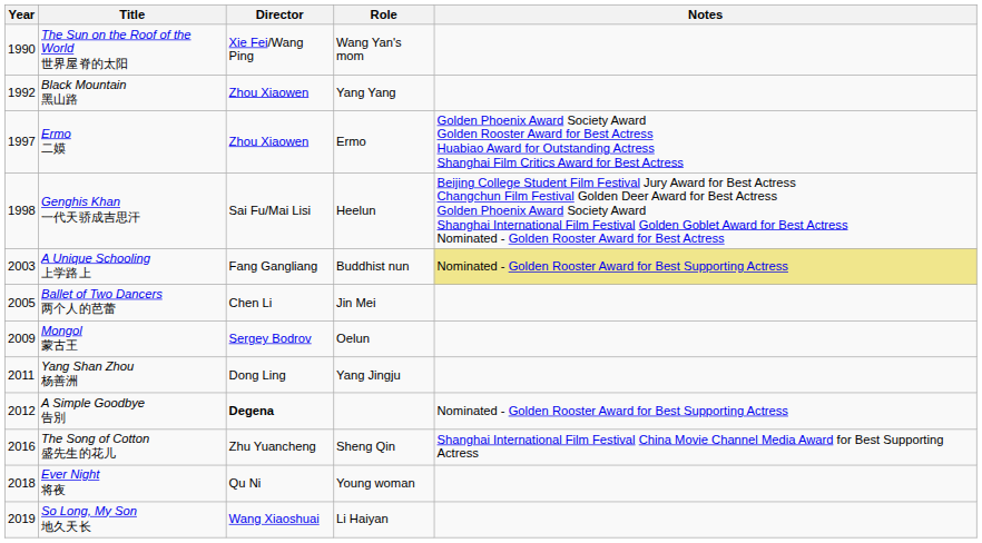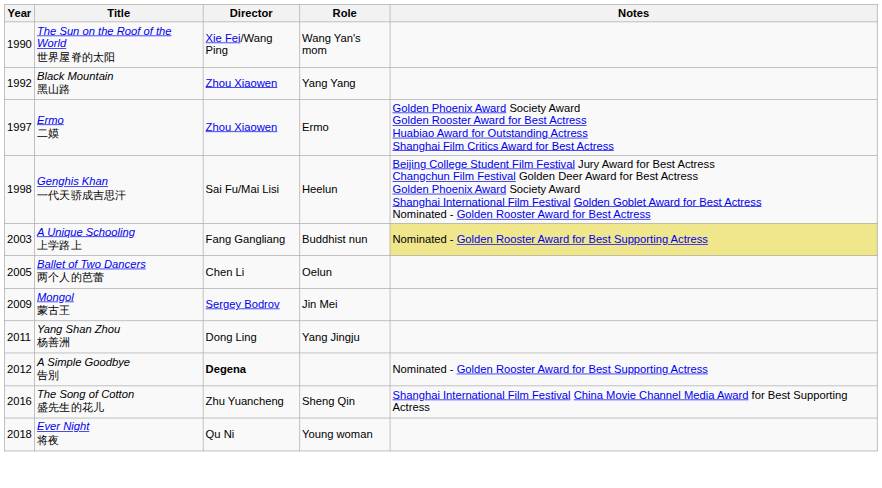 <table class="wikitable">
 <tr>
 <th>Year</th>
 <th>Title</th>
 <th>Director</th>
 <th>Role</th>
 <th>Notes</th>
 </tr>
 <tr>
 <td>1990</td>
 <td><em><a href='#'>The Sun on the Roof of the World</a></em><br>世界屋脊的太阳</td>
 <td><a href='#'>Xie Fei</a>/Wang Ping</td>
 <td>Wang Yan's mom</td>
 <td></td>
 </tr>
 <tr>
 <td>1992</td>
 <td><em>Black Mountain</em><br>黑山路</td>
 <td><a href='#'>Zhou Xiaowen</a></td>
 <td>Yang Yang</td>
 <td></td>
 </tr>
 <tr>
 <td>1997</td>
 <td><em><a href='#'>Ermo</a></em><br>二嫫</td>
 <td><a href='#'>Zhou Xiaowen</a></td>
 <td>Ermo</td>
 <td><a href='#'>Golden Phoenix Award</a> Society Award<br><a href='#'>Golden Rooster Award for Best Actress</a><br><a href='#'>Huabiao Award for Outstanding Actress</a><br><a href='#'>Shanghai Film Critics Award for Best Actress</a></td>
 </tr>
 <tr>
 <td>1998</td>
 <td><em><a href='#'>Genghis Khan</a></em><br>一代天骄成吉思汗</td>
 <td>Sai Fu/Mai Lisi</td>
 <td>Heelun</td>
 <td><a href='#'>Beijing College Student Film Festival</a> Jury Award for Best Actress<br><a href='#'>Changchun Film Festival</a> Golden Deer Award for Best Actress<br><a href='#'>Golden Phoenix Award</a> Society Award<br><a href='#'>Shanghai International Film Festival</a> <a href='#'>Golden Goblet Award for Best Actress</a><br>Nominated - <a href='#'>Golden Rooster Award for Best Actress</a><br></td>
 </tr>
 <tr>
 <td>2003</td>
 <td><em><a href='#'>A Unique Schooling</a></em><br>上学路上</td>
 <td>Fang Gangliang</td>
 <td>Buddhist nun</td>
 <td style="background: khaki;">Nominated - <a href='#'>Golden Rooster Award for Best Supporting Actress</a></td>
 </tr>
 <tr>
 <td>2005</td>
 <td><em><a href='#'>Ballet of Two Dancers</a></em><br>两个人的芭蕾</td>
 <td>Chen Li</td>
-<td>Jin Mei</td>
+<td>Oelun</td>
 <td></td>
 </tr>
 <tr>
 <td>2009</td>
 <td><em><a href='#'>Mongol</a></em><br>蒙古王</td>
 <td><a href='#'>Sergey Bodrov</a></td>
-<td>Oelun</td>
+<td>Jin Mei</td>
 <td></td>
 </tr>
 <tr>
 <td>2011</td>
 <td><em>Yang Shan Zhou</em><br>杨善洲</td>
 <td>Dong Ling</td>
 <td>Yang Jingju</td>
 <td></td>
 </tr>
 <tr>
 <td>2012</td>
 <td><em>A Simple Goodbye</em><br>告別</td>
 <td><strong>Degena</strong></td>
 <td></td>
 <td>Nominated - <a href='#'>Golden Rooster Award for Best Supporting Actress</a></td>
 </tr>
 <tr>
 <td>2016</td>
 <td><em>The Song of Cotton</em><br>盛先生的花儿</td>
 <td>Zhu Yuancheng</td>
 <td>Sheng Qin</td>
 <td><a href='#'>Shanghai International Film Festival</a> <a href='#'>China Movie Channel Media Award</a> for Best Supporting Actress</td>
 </tr>
 <tr>
 <td>2018</td>
 <td><em><a href='#'>Ever Night</a></em> <br> 将夜</td>
 <td>Qu Ni</td>
 <td>Young woman</td>
 <td></td>
 </tr>
-<tr>
-<td>2019</td>
-<td><em><a href='#'>So Long, My Son</a></em> <br> 地久天长</td>
-<td><a href='#'>Wang Xiaoshuai</a></td>
-<td>Li Haiyan</td>
-<td></td>
-</tr>
 </table>
